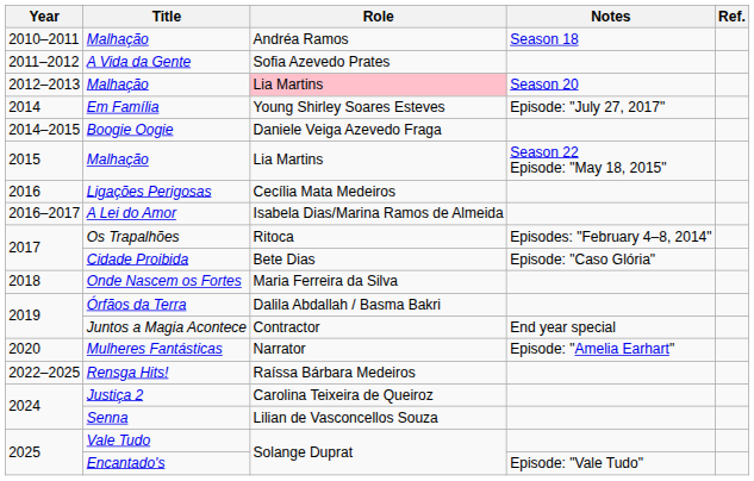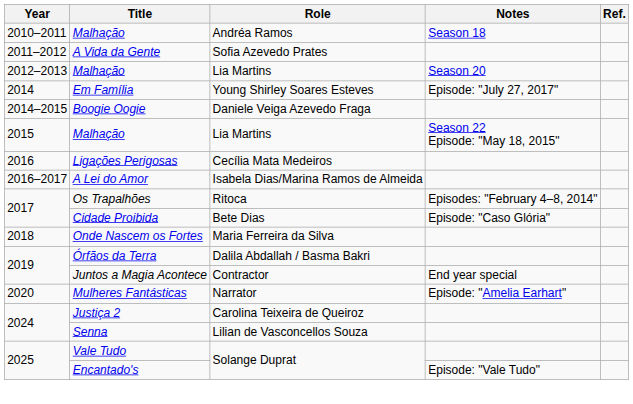 <table class="wikitable">
 <tr>
 <th>Year</th>
 <th>Title</th>
 <th>Role</th>
 <th>Notes</th>
 <th>Ref.</th>
 </tr>
 <tr>
 <td>2010–2011</td>
 <td><em><a href='#'>Malhação</a></em></td>
 <td>Andréa Ramos</td>
 <td><a href='#'>Season 18</a></td>
 <td></td>
 </tr>
 <tr>
 <td>2011–2012</td>
 <td><em><a href='#'>A Vida da Gente</a></em></td>
 <td>Sofia Azevedo Prates</td>
 <td></td>
 <td></td>
 </tr>
 <tr>
 <td>2012–2013</td>
 <td><em><a href='#'>Malhação</a></em></td>
-<td style="background: pink;">Lia Martins</td>
+<td>Lia Martins</td>
 <td><a href='#'>Season 20</a></td>
 <td></td>
 </tr>
 <tr>
 <td>2014</td>
 <td><em><a href='#'>Em Família</a></em></td>
 <td>Young Shirley Soares Esteves</td>
 <td>Episode: "July 27, 2017"</td>
 <td></td>
 </tr>
 <tr>
 <td>2014–2015</td>
 <td><em><a href='#'>Boogie Oogie</a></em></td>
 <td>Daniele Veiga Azevedo Fraga</td>
 <td></td>
 <td></td>
 </tr>
 <tr>
 <td>2015</td>
 <td><em><a href='#'>Malhação</a></em></td>
 <td>Lia Martins</td>
 <td><a href='#'>Season 22</a> <br> Episode: "May 18, 2015"</td>
 <td></td>
 </tr>
 <tr>
 <td>2016</td>
 <td><em><a href='#'>Ligações Perigosas</a></em></td>
 <td>Cecília Mata Medeiros</td>
 <td></td>
 <td></td>
 </tr>
 <tr>
 <td>2016–2017</td>
 <td><em><a href='#'>A Lei do Amor</a></em></td>
 <td>Isabela Dias/Marina Ramos de Almeida</td>
 <td></td>
 <td></td>
 </tr>
 <tr>
 <td rowspan="2">2017</td>
 <td><em>Os Trapalhões</em></td>
 <td>Ritoca</td>
 <td>Episodes: "February 4–8, 2014"</td>
 <td></td>
 </tr>
 <tr>
 <td><em><a href='#'>Cidade Proibida</a></em></td>
 <td>Bete Dias</td>
 <td>Episode: "Caso Glória"</td>
 <td></td>
 </tr>
 <tr>
 <td>2018</td>
 <td><em><a href='#'>Onde Nascem os Fortes</a></em></td>
 <td>Maria Ferreira da Silva</td>
 <td></td>
 <td></td>
 </tr>
 <tr>
 <td rowspan="2">2019</td>
 <td><em><a href='#'>Órfãos da Terra</a></em></td>
 <td>Dalila Abdallah / Basma Bakri</td>
 <td></td>
 <td></td>
 </tr>
 <tr>
 <td><em>Juntos a Magia Acontece</em></td>
 <td>Contractor</td>
 <td>End year special</td>
 <td></td>
 </tr>
 <tr>
 <td>2020</td>
 <td><em><a href='#'>Mulheres Fantásticas</a></em></td>
 <td>Narrator</td>
 <td>Episode: "<a href='#'>Amelia Earhart</a>"</td>
 <td></td>
 </tr>
 <tr>
-<td>2022–2025</td>
-<td><em><a href='#'>Rensga Hits!</a></em></td>
-<td>Raíssa Bárbara Medeiros</td>
-<td></td>
-<td></td>
-</tr>
-<tr>
 <td rowspan="2">2024</td>
 <td><em><a href='#'>Justiça 2</a></em></td>
 <td>Carolina Teixeira de Queiroz</td>
 <td></td>
 <td></td>
 </tr>
 <tr>
 <td><em><a href='#'>Senna</a></em></td>
 <td>Lilian de Vasconcellos Souza</td>
 <td></td>
 <td></td>
 </tr>
 <tr>
 <td rowspan="2">2025</td>
 <td><em><a href='#'>Vale Tudo</a></em></td>
 <td rowspan="2">Solange Duprat</td>
 <td></td>
 <td></td>
 </tr>
 <tr>
 <td><em><a href='#'>Encantado's</a></em></td>
 <td>Episode: "Vale Tudo"</td>
 <td></td>
 </tr>
 </table>
